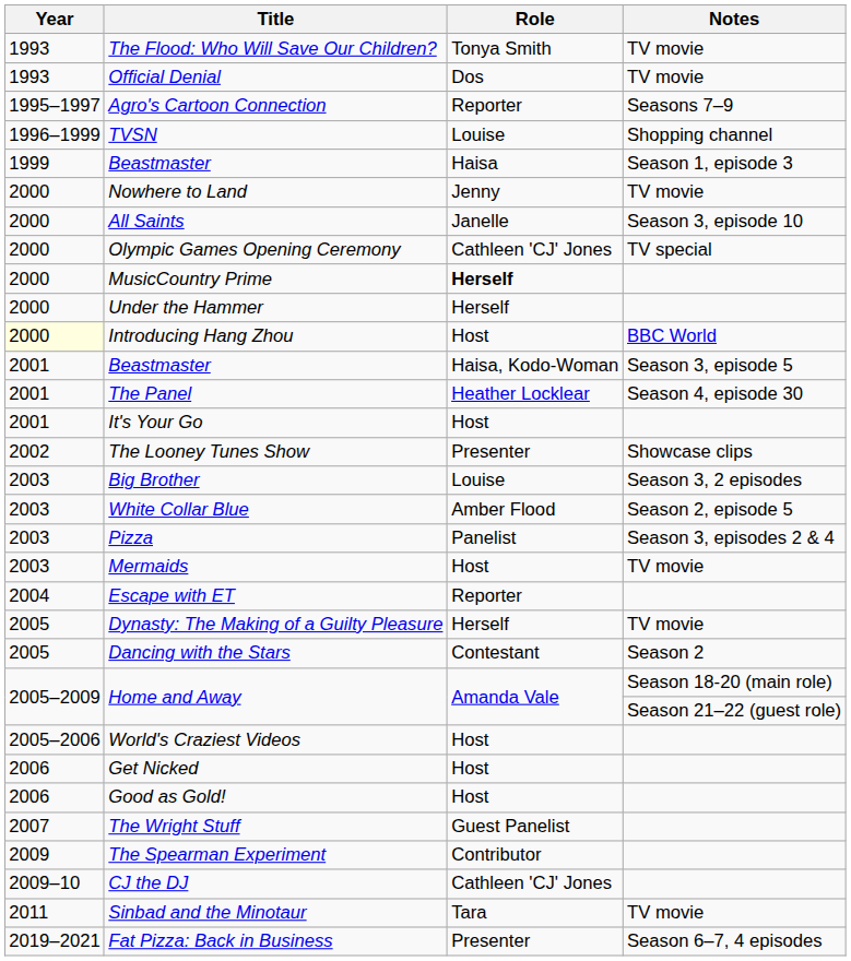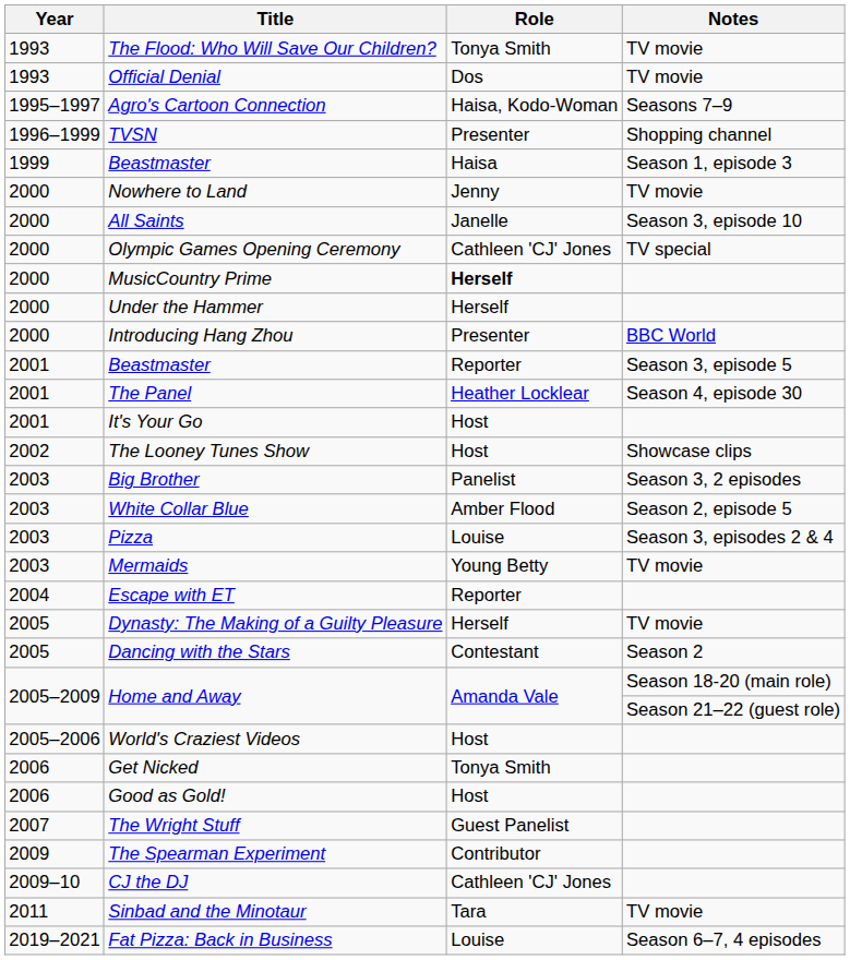 <table class="wikitable">
 <tr>
 <th>Year</th>
 <th>Title</th>
 <th>Role</th>
 <th>Notes</th>
 </tr>
 <tr>
 <td>1993</td>
 <td><em><a href='#'>The Flood: Who Will Save Our Children?</a></em></td>
 <td>Tonya Smith</td>
 <td>TV movie</td>
 </tr>
 <tr>
 <td>1993</td>
 <td><em><a href='#'>Official Denial</a></em></td>
 <td>Dos</td>
 <td>TV movie</td>
 </tr>
 <tr>
 <td>1995–1997</td>
 <td><em><a href='#'>Agro's Cartoon Connection</a></em></td>
-<td>Reporter</td>
+<td>Haisa, Kodo-Woman</td>
 <td>Seasons 7–9</td>
 </tr>
 <tr>
 <td>1996–1999</td>
 <td><em><a href='#'>TVSN</a></em></td>
-<td>Louise</td>
+<td>Presenter</td>
 <td>Shopping channel</td>
 </tr>
 <tr>
 <td>1999</td>
 <td><em><a href='#'>Beastmaster</a></em></td>
 <td>Haisa</td>
 <td>Season 1, episode 3</td>
 </tr>
 <tr>
 <td>2000</td>
 <td><em>Nowhere to Land</em></td>
 <td>Jenny</td>
 <td>TV movie</td>
 </tr>
 <tr>
 <td>2000</td>
 <td><em><a href='#'>All Saints</a></em></td>
 <td>Janelle</td>
 <td>Season 3, episode 10</td>
 </tr>
 <tr>
 <td>2000</td>
 <td><em>Olympic Games Opening Ceremony</em></td>
 <td>Cathleen 'CJ' Jones</td>
 <td>TV special</td>
 </tr>
 <tr>
 <td>2000</td>
 <td><em>MusicCountry Prime</em></td>
 <td><strong>Herself</strong></td>
 <td></td>
 </tr>
 <tr>
 <td>2000</td>
 <td><em>Under the Hammer</em></td>
 <td>Herself</td>
 <td></td>
 </tr>
 <tr>
-<td style="background: lightyellow;">2000</td>
+<td>2000</td>
 <td><em>Introducing Hang Zhou</em></td>
-<td>Host</td>
+<td>Presenter</td>
 <td><a href='#'>BBC World</a></td>
 </tr>
 <tr>
 <td>2001</td>
 <td><em><a href='#'>Beastmaster</a></em></td>
-<td>Haisa, Kodo-Woman</td>
+<td>Reporter</td>
 <td>Season 3, episode 5</td>
 </tr>
 <tr>
 <td>2001</td>
 <td><em><a href='#'>The Panel</a></em></td>
 <td><a href='#'>Heather Locklear</a></td>
 <td>Season 4, episode 30</td>
 </tr>
 <tr>
 <td>2001</td>
 <td><em>It's Your Go</em></td>
 <td>Host</td>
 <td></td>
 </tr>
 <tr>
 <td>2002</td>
 <td><em>The Looney Tunes Show</em></td>
-<td>Presenter</td>
+<td>Host</td>
 <td>Showcase clips</td>
 </tr>
 <tr>
 <td>2003</td>
 <td><em><a href='#'>Big Brother</a></em></td>
-<td>Louise</td>
+<td>Panelist</td>
 <td>Season 3, 2 episodes</td>
 </tr>
 <tr>
 <td>2003</td>
 <td><em><a href='#'>White Collar Blue</a></em></td>
 <td>Amber Flood</td>
 <td>Season 2, episode 5</td>
 </tr>
 <tr>
 <td>2003</td>
 <td><em><a href='#'>Pizza</a></em></td>
-<td>Panelist</td>
+<td>Louise</td>
 <td>Season 3, episodes 2 & 4</td>
 </tr>
 <tr>
 <td>2003</td>
 <td><em><a href='#'>Mermaids</a></em></td>
-<td>Host</td>
+<td>Young Betty</td>
 <td>TV movie</td>
 </tr>
 <tr>
 <td>2004</td>
 <td><em><a href='#'>Escape with ET</a></em></td>
 <td>Reporter</td>
 <td></td>
 </tr>
 <tr>
 <td>2005</td>
 <td><em><a href='#'>Dynasty: The Making of a Guilty Pleasure</a></em></td>
 <td>Herself</td>
 <td>TV movie</td>
 </tr>
 <tr>
 <td>2005</td>
 <td><em><a href='#'>Dancing with the Stars</a></em></td>
 <td>Contestant</td>
 <td>Season 2</td>
 </tr>
 <tr>
 <td rowspan="2">2005–2009</td>
 <td rowspan="2"><em><a href='#'>Home and Away</a></em></td>
 <td rowspan="2"><a href='#'>Amanda Vale</a></td>
 <td>Season 18-20 (main role)</td>
 </tr>
 <tr>
 <td>Season 21–22 (guest role)</td>
 </tr>
 <tr>
 <td>2005–2006</td>
 <td><em>World's Craziest Videos</em></td>
 <td>Host</td>
 <td></td>
 </tr>
 <tr>
 <td>2006</td>
 <td><em>Get Nicked</em></td>
-<td>Host</td>
+<td>Tonya Smith</td>
 <td></td>
 </tr>
 <tr>
 <td>2006</td>
 <td><em>Good as Gold!</em></td>
 <td>Host</td>
 <td></td>
 </tr>
 <tr>
 <td>2007</td>
 <td><em><a href='#'>The Wright Stuff</a></em></td>
 <td>Guest Panelist</td>
 <td></td>
 </tr>
 <tr>
 <td>2009</td>
 <td><em><a href='#'>The Spearman Experiment</a></em></td>
 <td>Contributor</td>
 <td></td>
 </tr>
 <tr>
 <td>2009–10</td>
 <td><em><a href='#'>CJ the DJ</a></em></td>
 <td>Cathleen 'CJ' Jones</td>
 <td></td>
 </tr>
 <tr>
 <td>2011</td>
 <td><em><a href='#'>Sinbad and the Minotaur</a></em></td>
 <td>Tara</td>
 <td>TV movie</td>
 </tr>
 <tr>
 <td>2019–2021</td>
 <td><em><a href='#'>Fat Pizza: Back in Business</a></em></td>
-<td>Presenter</td>
+<td>Louise</td>
 <td>Season 6–7, 4 episodes</td>
 </tr>
 </table>
